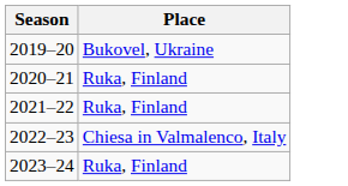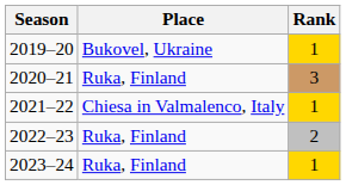 <table class="wikitable sortable" style="text-align:center;">
 <tr>
 <th>Season</th>
 <th>Place</th>
+<th>Rank</th>
 </tr>
 <tr>
 <td>2019–20</td>
 <td style="text-align:left;"> <a href='#'>Bukovel</a>, <a href='#'>Ukraine</a></td>
+<td bgcolor=gold>1</td>
 </tr>
 <tr>
 <td>2020–21</td>
 <td style="text-align:left;"> <a href='#'>Ruka</a>, <a href='#'>Finland</a></td>
+<td bgcolor="cc9966">3</td>
 </tr>
 <tr>
 <td>2021–22</td>
-<td style="text-align:left;"> <a href='#'>Ruka</a>, <a href='#'>Finland</a></td>
+<td style="text-align:left;"> <a href='#'>Chiesa in Valmalenco</a>, <a href='#'>Italy</a></td>
+<td bgcolor=gold>1</td>
 </tr>
 <tr>
 <td>2022–23</td>
-<td style="text-align:left;"> <a href='#'>Chiesa in Valmalenco</a>, <a href='#'>Italy</a></td>
+<td style="text-align:left;"> <a href='#'>Ruka</a>, <a href='#'>Finland</a></td>
+<td bgcolor=silver>2</td>
 </tr>
 <tr>
 <td>2023–24</td>
 <td style="text-align:left;"> <a href='#'>Ruka</a>, <a href='#'>Finland</a></td>
+<td bgcolor=gold>1</td>
 </tr>
 </table>
